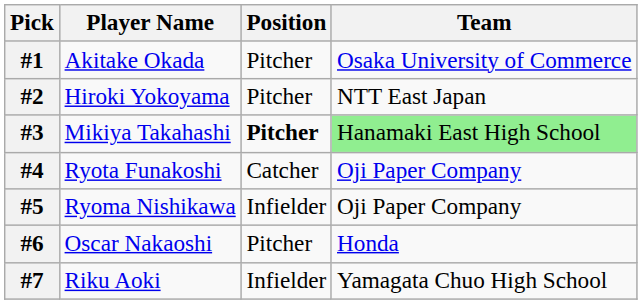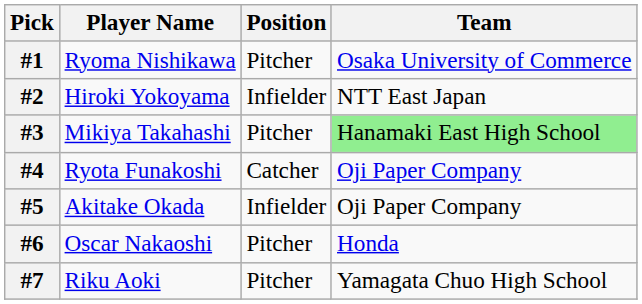 <table class="wikitable">
 <tr>
 <th>Pick</th>
 <th>Player Name</th>
 <th>Position</th>
 <th>Team</th>
 </tr>
 <tr>
 <th>#1</th>
-<td><a href='#'>Akitake Okada</a></td>
+<td><a href='#'>Ryoma Nishikawa</a></td>
 <td>Pitcher</td>
 <td><a href='#'>Osaka University of Commerce</a></td>
 </tr>
 <tr>
 <th>#2</th>
 <td><a href='#'>Hiroki Yokoyama</a></td>
-<td>Pitcher</td>
+<td>Infielder</td>
 <td>NTT East Japan</td>
 </tr>
 <tr>
 <th>#3</th>
 <td><a href='#'>Mikiya Takahashi</a></td>
-<td><strong>Pitcher</strong></td>
+<td>Pitcher</td>
 <td style="background: lightgreen;">Hanamaki East High School</td>
 </tr>
 <tr>
 <th>#4</th>
 <td><a href='#'>Ryota Funakoshi</a></td>
 <td>Catcher</td>
 <td><a href='#'>Oji Paper Company</a></td>
 </tr>
 <tr>
 <th>#5</th>
-<td><a href='#'>Ryoma Nishikawa</a></td>
+<td><a href='#'>Akitake Okada</a></td>
 <td>Infielder</td>
 <td>Oji Paper Company</td>
 </tr>
 <tr>
 <th>#6</th>
 <td><a href='#'>Oscar Nakaoshi</a></td>
 <td>Pitcher</td>
 <td><a href='#'>Honda</a></td>
 </tr>
 <tr>
 <th>#7</th>
 <td><a href='#'>Riku Aoki</a></td>
-<td>Infielder</td>
+<td>Pitcher</td>
 <td>Yamagata Chuo High School</td>
 </tr>
 </table>
